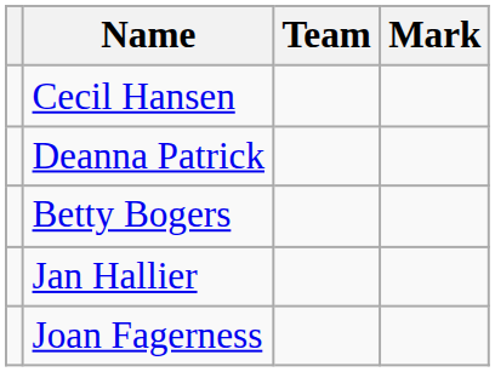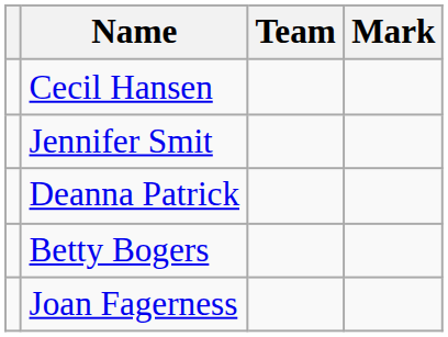 <table class=wikitable>
 <tr>
 <th></th>
 <th>Name</th>
 <th>Team</th>
 <th>Mark</th>
 </tr>
 <tr>
 <td></td>
 <td><a href='#'>Cecil Hansen</a></td>
+<td></td>
+<td></td>
+</tr>
+<tr>
+<td></td>
+<td><a href='#'>Jennifer Smit</a></td>
 <td></td>
 <td></td>
 </tr>
 <tr>
 <td></td>
 <td><a href='#'>Deanna Patrick</a></td>
 <td></td>
 <td></td>
 </tr>
 <tr>
 <td></td>
 <td><a href='#'>Betty Bogers</a></td>
 <td></td>
 <td></td>
 </tr>
 <tr>
 <td></td>
-<td><a href='#'>Jan Hallier</a></td>
-<td></td>
-<td></td>
-</tr>
-<tr>
-<td></td>
 <td><a href='#'>Joan Fagerness</a></td>
 <td></td>
 <td></td>
 </tr>
 </table>
